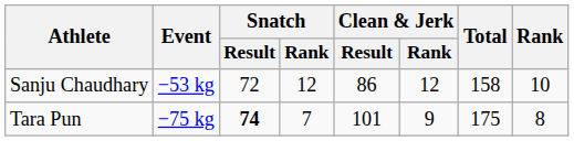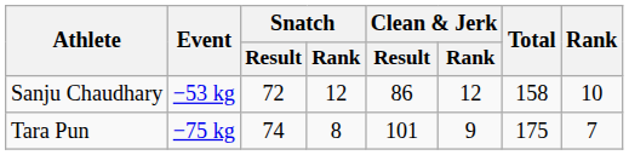 <table class=wikitable style=font-size:90%;text-align:center>
 <tr>
 <th rowspan="2">Athlete</th>
 <th rowspan="2">Event</th>
 <th colspan="2">Snatch</th>
 <th colspan="2">Clean & Jerk</th>
 <th rowspan="2">Total</th>
 <th rowspan="2">Rank</th>
 </tr>
 <tr style="font-size:95%">
 <th>Result</th>
 <th>Rank</th>
 <th>Result</th>
 <th>Rank</th>
 </tr>
 <tr>
 <td align=left>Sanju Chaudhary</td>
 <td align=left><a href='#'>−53 kg</a></td>
 <td>72</td>
 <td>12</td>
 <td>86</td>
 <td>12</td>
 <td>158</td>
 <td>10</td>
 </tr>
 <tr>
 <td align=left>Tara Pun</td>
 <td align=left><a href='#'>−75 kg</a></td>
-<td><strong>74</strong></td>
-<td>7</td>
+<td>74</td>
+<td>8</td>
 <td>101</td>
 <td>9</td>
 <td>175</td>
-<td>8</td>
+<td>7</td>
 </tr>
 </table>
